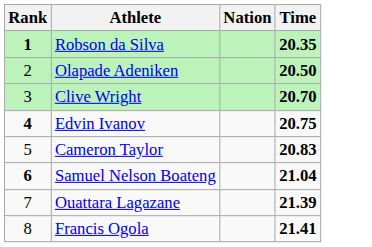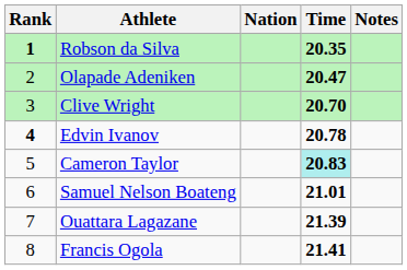 <table class="wikitable sortable" style="text-align:center">
 <tr>
 <th>Rank</th>
 <th>Athlete</th>
 <th>Nation</th>
 <th>Time</th>
+<th>Notes</th>
 </tr>
 <tr style="background:#bbf3bb;">
 <td><strong>1</strong></td>
 <td align=left><a href='#'>Robson da Silva</a></td>
 <td align=left></td>
 <td><strong>20.35</strong></td>
+<td></td>
 </tr>
 <tr style="background:#bbf3bb;">
 <td>2</td>
 <td align=left><a href='#'>Olapade Adeniken</a></td>
 <td align=left></td>
-<td><strong>20.50</strong></td>
+<td><strong>20.47</strong></td>
+<td></td>
 </tr>
 <tr style="background:#bbf3bb;">
 <td>3</td>
 <td align=left><a href='#'>Clive Wright</a></td>
 <td align=left></td>
 <td><strong>20.70</strong></td>
+<td></td>
 </tr>
 <tr>
 <td><strong>4</strong></td>
 <td align=left><a href='#'>Edvin Ivanov</a></td>
 <td align=left></td>
-<td><strong>20.75</strong></td>
+<td><strong>20.78</strong></td>
+<td></td>
 </tr>
 <tr>
 <td>5</td>
 <td align=left><a href='#'>Cameron Taylor</a></td>
 <td align=left></td>
-<td><strong>20.83</strong></td>
+<td style="background: paleturquoise;"><strong>20.83</strong></td>
+<td></td>
 </tr>
 <tr>
-<td><strong>6</strong></td>
+<td>6</td>
 <td align=left><a href='#'>Samuel Nelson Boateng</a></td>
 <td align=left></td>
-<td><strong>21.04</strong></td>
+<td><strong>21.01</strong></td>
+<td></td>
 </tr>
 <tr>
 <td>7</td>
 <td align=left><a href='#'>Ouattara Lagazane</a></td>
 <td align=left></td>
 <td><strong>21.39</strong></td>
+<td></td>
 </tr>
 <tr>
 <td>8</td>
 <td align=left><a href='#'>Francis Ogola</a></td>
 <td align=left></td>
 <td><strong>21.41</strong></td>
+<td></td>
 </tr>
 </table>
